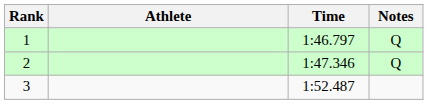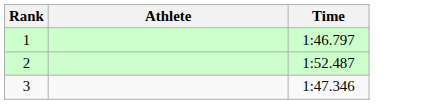 <table class=wikitable style="text-align:center">
 <tr>
 <th width=40>Rank</th>
 <th width=250>Athlete</th>
 <th width=80>Time</th>
-<th width=50>Notes</th>
 </tr>
 <tr bgcolor="ccffcc">
 <td>1</td>
 <td align=left></td>
 <td>1:46.797</td>
-<td>Q</td>
 </tr>
 <tr bgcolor="ccffcc">
 <td>2</td>
 <td align=left></td>
-<td>1:47.346</td>
-<td>Q</td>
+<td>1:52.487</td>
 </tr>
 <tr>
 <td>3</td>
 <td align=left></td>
-<td>1:52.487</td>
-<td></td>
+<td>1:47.346</td>
 </tr>
 </table>
